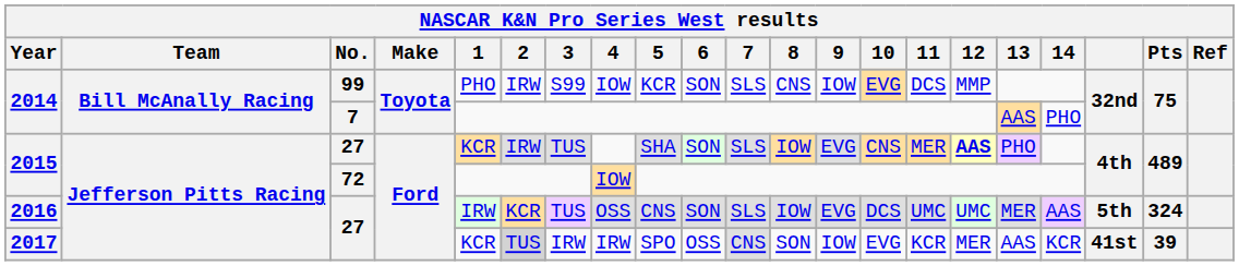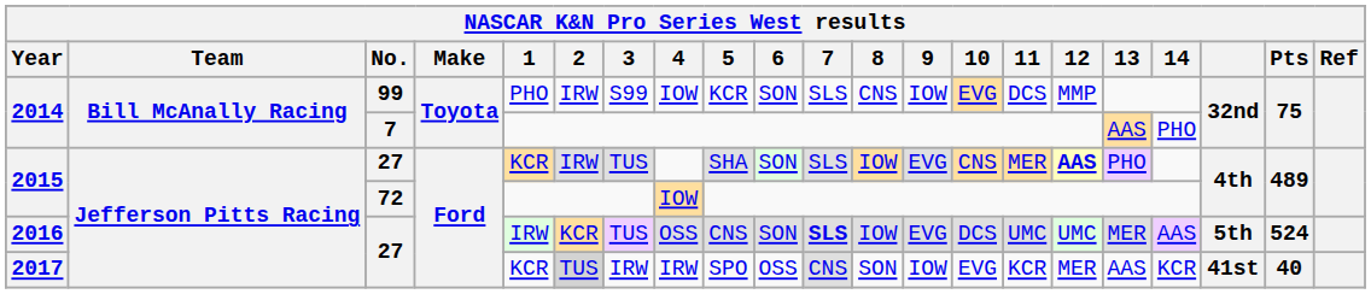 <table class="wikitable" style="text-align:center; font-size:75%">
 <tr>
 <th colspan=23><a href='#'>NASCAR K&N Pro Series West</a> results</th>
 </tr>
 <tr>
 <th>Year</th>
 <th>Team</th>
 <th>No.</th>
 <th>Make</th>
 <th>1</th>
 <th>2</th>
 <th>3</th>
 <th>4</th>
 <th>5</th>
 <th>6</th>
 <th>7</th>
 <th>8</th>
 <th>9</th>
 <th>10</th>
 <th>11</th>
 <th>12</th>
 <th>13</th>
 <th>14</th>
 <th></th>
 <th>Pts</th>
 <th>Ref</th>
 </tr>
 <tr>
 <th rowspan=2><a href='#'>2014</a></th>
 <th rowspan=2><a href='#'>Bill McAnally Racing</a></th>
 <th>99</th>
 <th rowspan=2><a href='#'>Toyota</a></th>
 <td><a href='#'>PHO</a></td>
 <td><a href='#'>IRW</a></td>
 <td><a href='#'>S99</a></td>
 <td><a href='#'>IOW</a></td>
 <td><a href='#'>KCR</a></td>
 <td><a href='#'>SON</a></td>
 <td><a href='#'>SLS</a></td>
 <td><a href='#'>CNS</a></td>
 <td><a href='#'>IOW</a></td>
 <td style="background:#FFDF9F;"><a href='#'>EVG</a><br></td>
 <td><a href='#'>DCS</a></td>
 <td><a href='#'>MMP</a></td>
 <td colspan=2></td>
 <th rowspan=2>32nd</th>
 <th rowspan=2>75</th>
 <th rowspan=2></th>
 </tr>
 <tr>
 <th>7</th>
 <td colspan=12></td>
 <td style="background:#FFDF9F;"><a href='#'>AAS</a><br></td>
 <td><a href='#'>PHO</a></td>
 </tr>
 <tr>
 <th rowspan=2><a href='#'>2015</a></th>
 <th rowspan=4><a href='#'>Jefferson Pitts Racing</a></th>
 <th>27</th>
 <th rowspan=4><a href='#'>Ford</a></th>
 <td style="background:#FFDF9F;"><a href='#'>KCR</a><br></td>
 <td style="background:#DFDFDF;"><a href='#'>IRW</a><br></td>
 <td style="background:#DFDFDF;"><a href='#'>TUS</a><br></td>
 <td></td>
 <td style="background:#DFDFDF;"><a href='#'>SHA</a><br></td>
 <td style="background:#DFFFDF;"><a href='#'>SON</a><br></td>
 <td style="background:#DFDFDF;"><a href='#'>SLS</a><br></td>
 <td style="background:#FFDF9F;"><a href='#'>IOW</a><br></td>
 <td style="background:#DFDFDF;"><a href='#'>EVG</a><br></td>
 <td style="background:#FFDF9F;"><a href='#'>CNS</a><br></td>
 <td style="background:#FFDF9F;"><a href='#'>MER</a><br></td>
 <td style="background:#FFFFBF;"><strong><a href='#'>AAS</a></strong><br></td>
 <td style="background:#EFCFFF;"><a href='#'>PHO</a><br></td>
 <td></td>
 <th rowspan=2>4th</th>
 <th rowspan=2>489</th>
 <th rowspan=2></th>
 </tr>
 <tr>
 <th>72</th>
 <td colspan=3></td>
 <td style="background:#FFDF9F;"><a href='#'>IOW</a><br></td>
 <td colspan=10></td>
 </tr>
 <tr>
 <th><a href='#'>2016</a></th>
 <th rowspan=2>27</th>
 <td style="background:#DFFFDF;"><a href='#'>IRW</a><br></td>
 <td style="background:#FFDF9F;"><a href='#'>KCR</a><br></td>
 <td style="background:#EFCFFF;"><a href='#'>TUS</a><br></td>
 <td style="background:#DFDFDF;"><a href='#'>OSS</a><br></td>
 <td style="background:#DFDFDF;"><a href='#'>CNS</a><br></td>
 <td style="background:#DFDFDF;"><a href='#'>SON</a><br></td>
-<td style="background:#DFDFDF;"><a href='#'>SLS</a><br></td>
+<td style="background:#DFDFDF;"><strong><a href='#'>SLS</a><br></strong></td>
 <td style="background:#DFDFDF;"><a href='#'>IOW</a><br></td>
 <td style="background:#DFDFDF;"><a href='#'>EVG</a><br></td>
 <td style="background:#DFDFDF;"><a href='#'>DCS</a><br></td>
 <td style="background:#DFDFDF;"><a href='#'>UMC</a><br></td>
 <td style="background:#DFFFDF;"><a href='#'>UMC</a><br></td>
 <td style="background:#DFDFDF;"><a href='#'>MER</a><br></td>
 <td style="background:#EFCFFF;"><a href='#'>AAS</a><br></td>
 <th>5th</th>
-<th>324</th>
+<th>524</th>
 <th></th>
 </tr>
 <tr>
 <th><a href='#'>2017</a></th>
 <td><a href='#'>KCR</a></td>
 <td style="background: lightgrey;"><a href='#'>TUS</a></td>
 <td><a href='#'>IRW</a></td>
 <td><a href='#'>IRW</a></td>
 <td><a href='#'>SPO</a></td>
 <td><a href='#'>OSS</a></td>
 <td style="background:#DFDFDF;"><a href='#'>CNS</a><br></td>
 <td><a href='#'>SON</a></td>
 <td><a href='#'>IOW</a></td>
 <td><a href='#'>EVG</a></td>
 <td><a href='#'>KCR</a></td>
 <td><a href='#'>MER</a></td>
 <td><a href='#'>AAS</a></td>
 <td><a href='#'>KCR</a></td>
 <th>41st</th>
-<th>39</th>
+<th>40</th>
 <th></th>
 </tr>
 </table>
